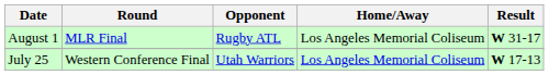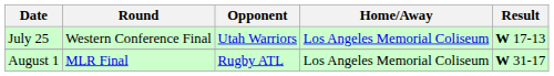 <table class="wikitable">
 <tr>
 <th>Date</th>
 <th>Round</th>
 <th>Opponent</th>
 <th>Home/Away</th>
 <th>Result</th>
 </tr>
 <tr bgcolor=#CCFFCC>
+<td>July 25</td>
+<td>Western Conference Final</td>
+<td><a href='#'>Utah Warriors</a></td>
+<td><a href='#'>Los Angeles Memorial Coliseum</a></td>
+<td><strong>W</strong> 17-13</td>
+</tr>
+<tr>
+</tr>
+<tr bgcolor=#CCFFCC>
 <td>August 1</td>
 <td><a href='#'>MLR Final</a></td>
 <td><a href='#'>Rugby ATL</a></td>
 <td>Los Angeles Memorial Coliseum</td>
 <td><strong>W</strong> 31-17</td>
 </tr>
-<tr>
-</tr>
-<tr bgcolor=#CCFFCC>
-<td>July 25</td>
-<td>Western Conference Final</td>
-<td><a href='#'>Utah Warriors</a></td>
-<td><a href='#'>Los Angeles Memorial Coliseum</a></td>
-<td><strong>W</strong> 17-13</td>
-</tr>
 </table>
